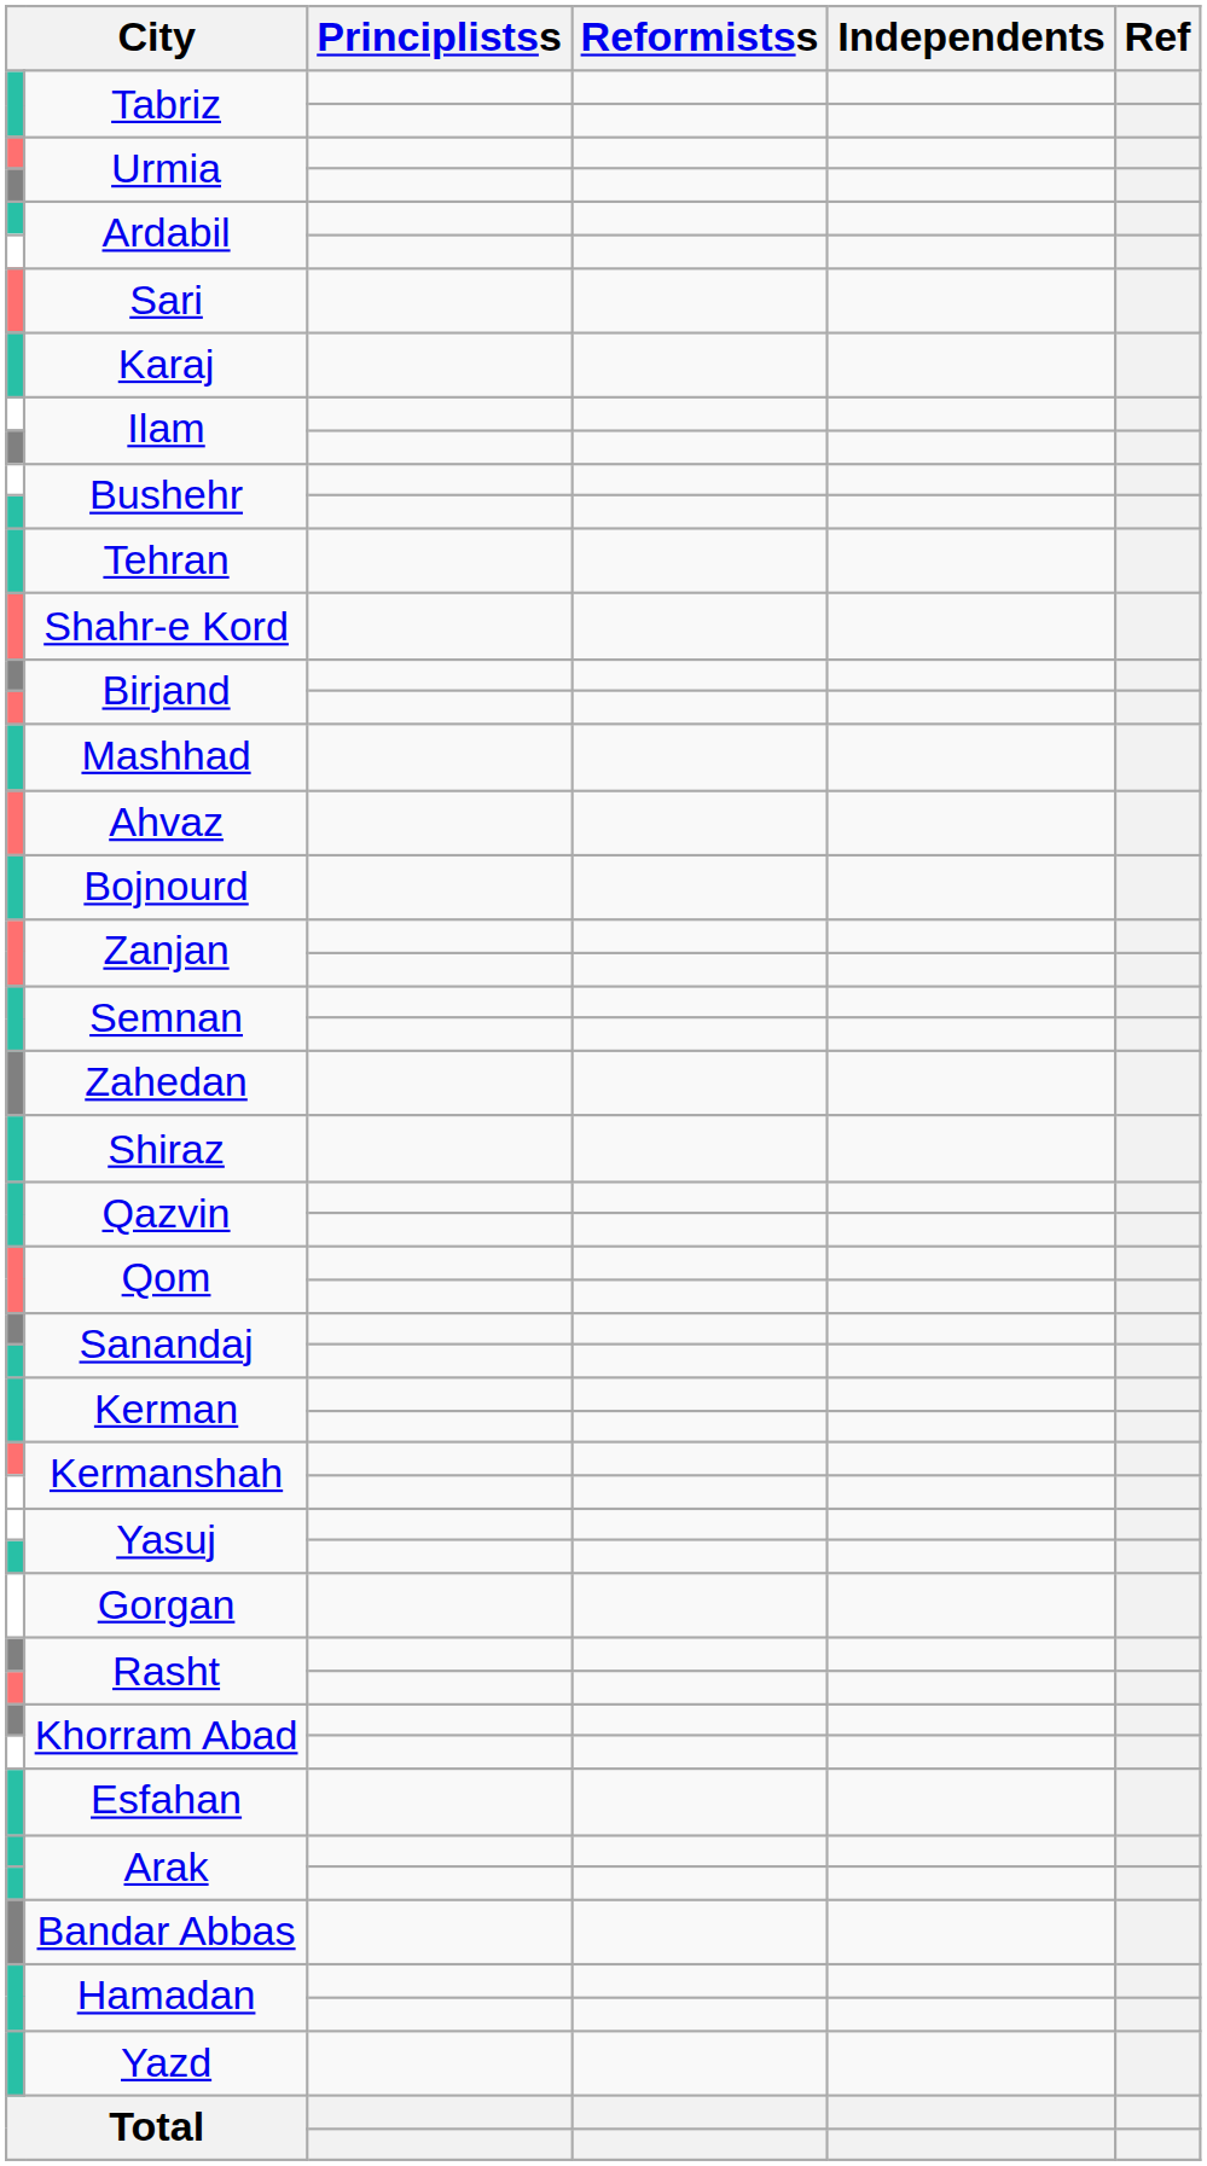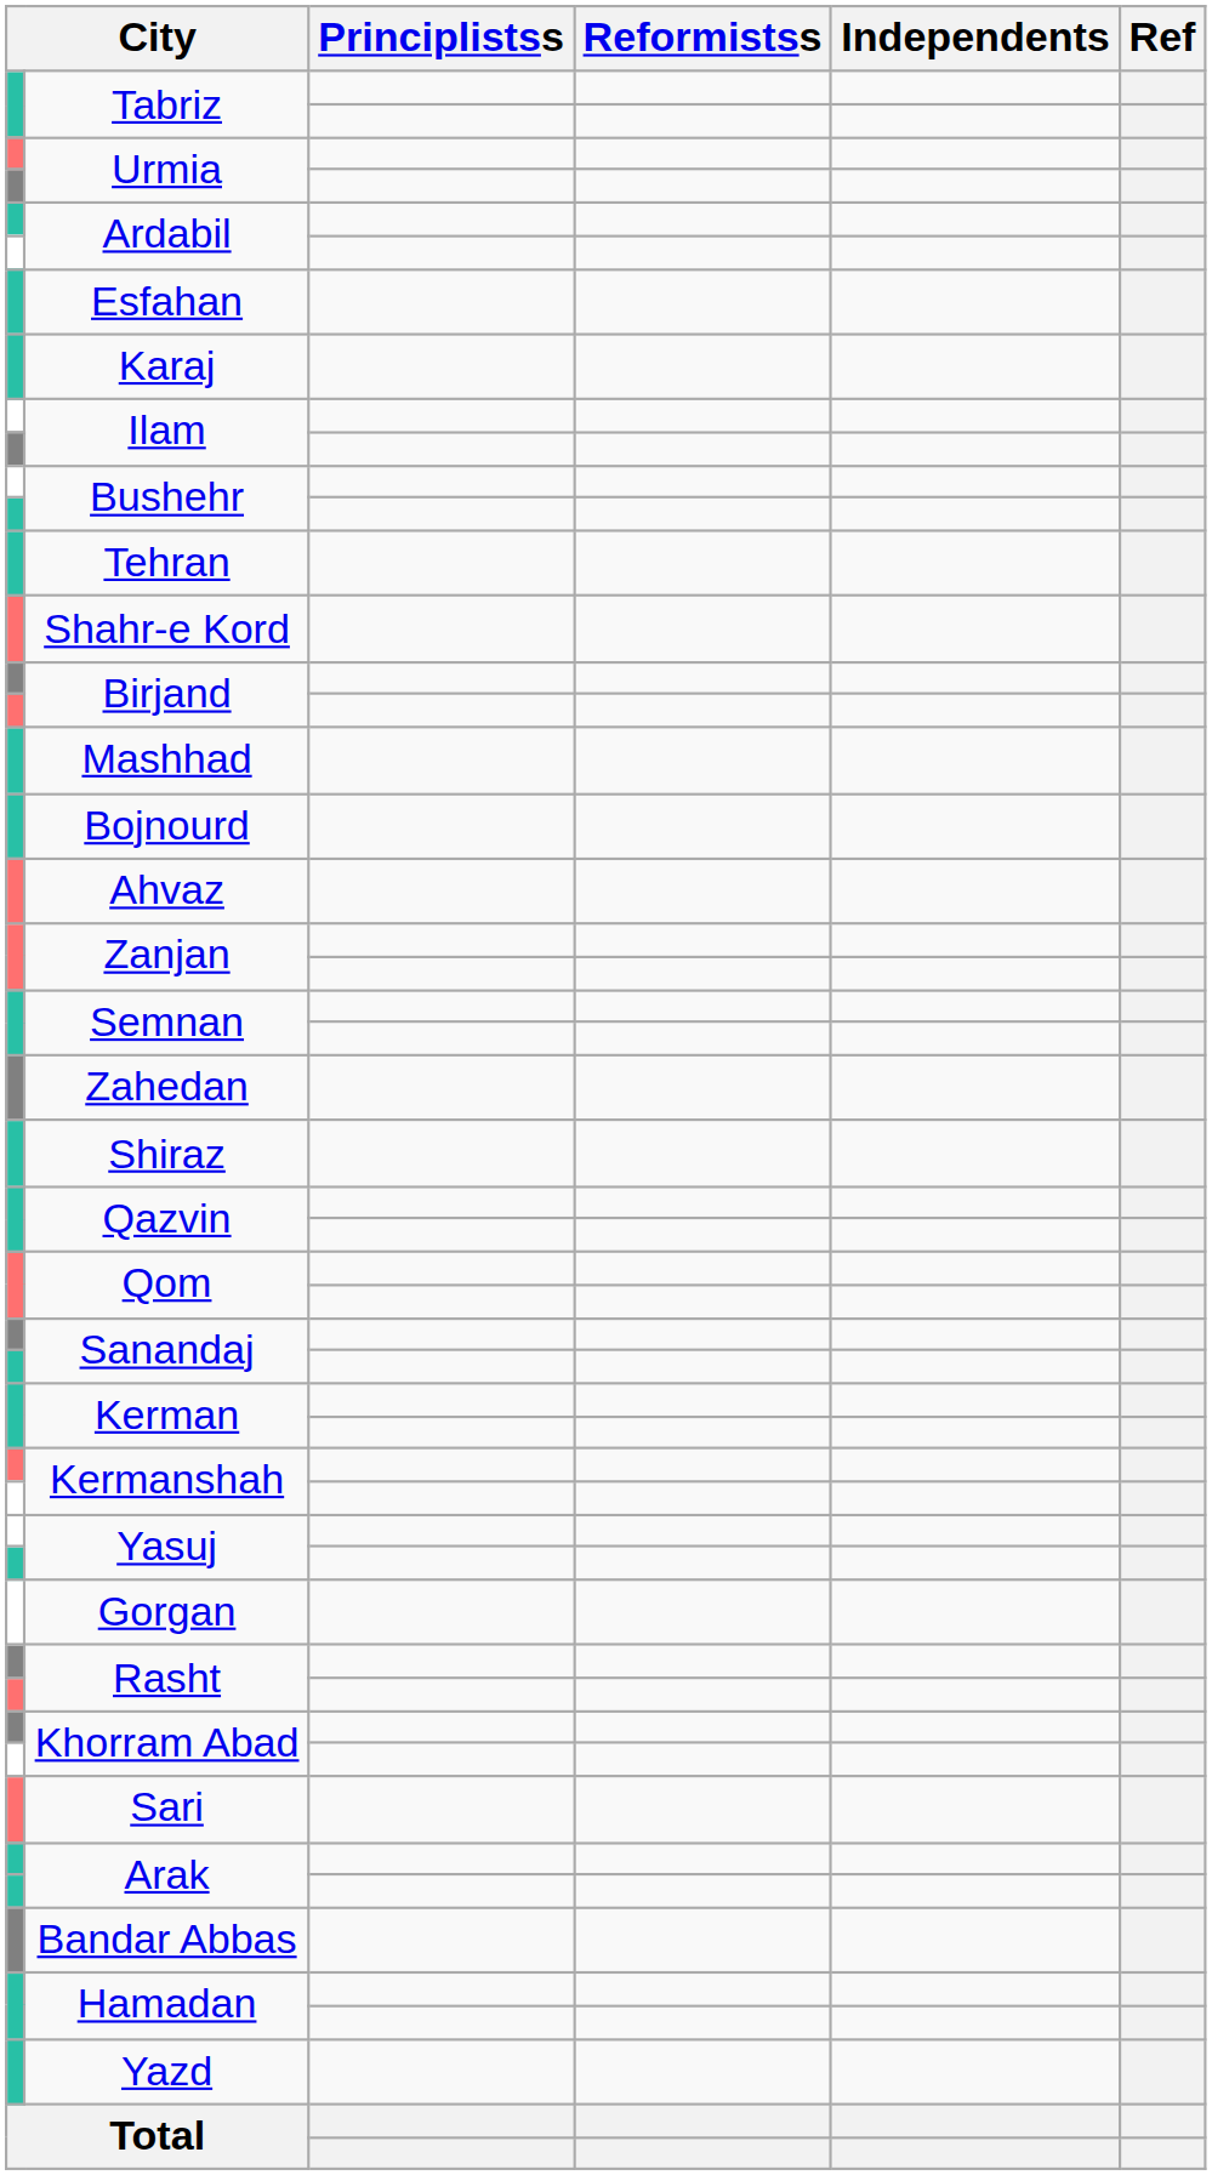 <table class="wikitable" style="text-align:center;">
 <tr>
 <th colspan="2" style="width: 100px;">City</th>
 <th><a href='#'>Principlists</a>s</th>
 <th><a href='#'>Reformists</a>s</th>
 <th>Independents</th>
 <th>Ref</th>
 </tr>
 <tr>
 <td rowspan="2" style="background:#28c0a6;"></td>
 <td rowspan="2"><a href='#'>Tabriz</a></td>
 <td></td>
 <td></td>
 <td></td>
 <th></th>
 </tr>
 <tr>
 <td></td>
 <td></td>
 <td></td>
 <th></th>
 </tr>
 <tr>
 <td style="background:#ff7070;"></td>
 <td rowspan="2"><a href='#'>Urmia</a></td>
 <td></td>
 <td></td>
 <td></td>
 <th></th>
 </tr>
 <tr>
 <td style="background:grey;"></td>
 <td></td>
 <td></td>
 <td></td>
 <th></th>
 </tr>
 <tr>
 <td style="background:#28c0a6;"></td>
 <td rowspan="2"><a href='#'>Ardabil</a></td>
 <td></td>
 <td></td>
 <td></td>
 <th></th>
 </tr>
 <tr>
 <td style="background:#ffffff;"></td>
 <td></td>
 <td></td>
 <td></td>
 <th></th>
 </tr>
 <tr>
-<td style="background:#ff7070;"></td>
-<td><a href='#'>Sari</a></td>
+<td style="background:#28c0a6;"></td>
+<td><a href='#'>Esfahan</a></td>
 <td></td>
 <td></td>
 <td></td>
 <th></th>
 </tr>
 <tr>
 <td style="background:#28c0a6;"></td>
 <td><a href='#'>Karaj</a></td>
 <td></td>
 <td></td>
 <td></td>
 <th></th>
 </tr>
 <tr>
 <td style="background:#ffffff;"></td>
 <td rowspan="2"><a href='#'>Ilam</a></td>
 <td></td>
 <td></td>
 <td></td>
 <th></th>
 </tr>
 <tr>
 <td style="background:gray;"></td>
 <td></td>
 <td></td>
 <td></td>
 <th></th>
 </tr>
 <tr>
 <td style="background:#ffffff;"></td>
 <td rowspan="2"><a href='#'>Bushehr</a></td>
 <td></td>
 <td></td>
 <td></td>
 <th></th>
 </tr>
 <tr>
 <td style="background:#28c0a6;"></td>
 <td></td>
 <td></td>
 <td></td>
 <th></th>
 </tr>
 <tr>
 <td style="background:#28c0a6;"></td>
 <td><a href='#'>Tehran</a></td>
 <td></td>
 <td></td>
 <td></td>
 <th></th>
 </tr>
 <tr>
 <td style="background:#ff7070;"></td>
 <td><a href='#'>Shahr-e Kord</a></td>
 <td></td>
 <td></td>
 <td></td>
 <th></th>
 </tr>
 <tr>
 <td style="background:gray;"></td>
 <td rowspan="2"><a href='#'>Birjand</a></td>
 <td></td>
 <td></td>
 <td></td>
 <th></th>
 </tr>
 <tr>
 <td style="background:#ff7070;"></td>
 <td></td>
 <td></td>
 <td></td>
 <th></th>
 </tr>
 <tr>
 <td style="background:#28c0a6;"></td>
 <td><a href='#'>Mashhad</a></td>
 <td></td>
 <td></td>
 <td></td>
 <th></th>
 </tr>
 <tr>
-<td style="background:#ff7070;"></td>
-<td><a href='#'>Ahvaz</a></td>
+<td style="background:#28c0a6;"></td>
+<td><a href='#'>Bojnourd</a></td>
 <td></td>
 <td></td>
 <td></td>
 <th></th>
 </tr>
 <tr>
-<td style="background:#28c0a6;"></td>
-<td><a href='#'>Bojnourd</a></td>
+<td style="background:#ff7070;"></td>
+<td><a href='#'>Ahvaz</a></td>
 <td></td>
 <td></td>
 <td></td>
 <th></th>
 </tr>
 <tr>
 <td rowspan="2" style="background:#ff7070;"></td>
 <td rowspan="2"><a href='#'>Zanjan</a></td>
 <td></td>
 <td></td>
 <td></td>
 <th></th>
 </tr>
 <tr>
 <td></td>
 <td></td>
 <td></td>
 <th></th>
 </tr>
 <tr>
 <td rowspan="2" style="background:#28c0a6;"></td>
 <td rowspan="2"><a href='#'>Semnan</a></td>
 <td></td>
 <td></td>
 <td></td>
 <th></th>
 </tr>
 <tr>
 <td></td>
 <td></td>
 <td></td>
 <th></th>
 </tr>
 <tr>
 <td style="background:gray;"></td>
 <td><a href='#'>Zahedan</a></td>
 <td></td>
 <td></td>
 <td></td>
 <th></th>
 </tr>
 <tr>
 <td style="background:#28c0a6;"></td>
 <td><a href='#'>Shiraz</a></td>
 <td></td>
 <td></td>
 <td></td>
 <th></th>
 </tr>
 <tr>
 <td rowspan="2" style="background:#28c0a6;"></td>
 <td rowspan="2"><a href='#'>Qazvin</a></td>
 <td></td>
 <td></td>
 <td></td>
 <th></th>
 </tr>
 <tr>
 <td></td>
 <td></td>
 <td></td>
 <th></th>
 </tr>
 <tr>
 <td rowspan="2" style="background:#ff7070;"></td>
 <td rowspan="2"><a href='#'>Qom</a></td>
 <td></td>
 <td></td>
 <td></td>
 <th></th>
 </tr>
 <tr>
 <td></td>
 <td></td>
 <td></td>
 <th></th>
 </tr>
 <tr>
 <td style="background:gray;"></td>
 <td rowspan="2"><a href='#'>Sanandaj</a></td>
 <td></td>
 <td></td>
 <td></td>
 <th></th>
 </tr>
 <tr>
 <td style="background:#28c0a6;"></td>
 <td></td>
 <td></td>
 <td></td>
 <th></th>
 </tr>
 <tr>
 <td rowspan="2" style="background:#28c0a6;"></td>
 <td rowspan="2"><a href='#'>Kerman</a></td>
 <td></td>
 <td></td>
 <td></td>
 <th></th>
 </tr>
 <tr>
 <td></td>
 <td></td>
 <td></td>
 <th></th>
 </tr>
 <tr>
 <td style="background:#ff7070;"></td>
 <td rowspan="2"><a href='#'>Kermanshah</a></td>
 <td></td>
 <td></td>
 <td></td>
 <th></th>
 </tr>
 <tr>
 <td style="background:#ffffff;"></td>
 <td></td>
 <td></td>
 <td></td>
 <th></th>
 </tr>
 <tr>
 <td style="background:#ffffff;"></td>
 <td rowspan="2"><a href='#'>Yasuj</a></td>
 <td></td>
 <td></td>
 <td></td>
 <th></th>
 </tr>
 <tr>
 <td style="background:#28c0a6;"></td>
 <td></td>
 <td></td>
 <td></td>
 <th></th>
 </tr>
 <tr>
 <td style="background:#ffffff;"></td>
 <td><a href='#'>Gorgan</a></td>
 <td></td>
 <td></td>
 <td></td>
 <th></th>
 </tr>
 <tr>
 <td style="background:gray;"></td>
 <td rowspan="2"><a href='#'>Rasht</a></td>
 <td></td>
 <td></td>
 <td></td>
 <th></th>
 </tr>
 <tr>
 <td style="background:#ff7070;"></td>
 <td></td>
 <td></td>
 <td></td>
 <th></th>
 </tr>
 <tr>
 <td style="background:gray;"></td>
 <td rowspan="2"><a href='#'>Khorram Abad</a></td>
 <td></td>
 <td></td>
 <td></td>
 <th></th>
 </tr>
 <tr>
 <td style="background:#ffffff;"></td>
 <td></td>
 <td></td>
 <td></td>
 <th></th>
 </tr>
 <tr>
-<td style="background:#28c0a6;"></td>
-<td><a href='#'>Esfahan</a></td>
+<td style="background:#ff7070;"></td>
+<td><a href='#'>Sari</a></td>
 <td></td>
 <td></td>
 <td></td>
 <th></th>
 </tr>
 <tr>
 <td style="background:#28c0a6;"></td>
 <td rowspan="2"><a href='#'>Arak</a></td>
 <td></td>
 <td></td>
 <td></td>
 <th></th>
 </tr>
 <tr>
 <td style="background:#28c0a6;"></td>
 <td></td>
 <td></td>
 <td></td>
 <th></th>
 </tr>
 <tr>
 <td style="background:gray;"></td>
 <td><a href='#'>Bandar Abbas</a></td>
 <td></td>
 <td></td>
 <td></td>
 <th></th>
 </tr>
 <tr>
 <td rowspan="2" style="background:#28c0a6;"></td>
 <td rowspan="2"><a href='#'>Hamadan</a></td>
 <td></td>
 <td></td>
 <td></td>
 <th></th>
 </tr>
 <tr>
 <td></td>
 <td></td>
 <td></td>
 <th></th>
 </tr>
 <tr>
 <td style="background:#28c0a6;"></td>
 <td><a href='#'>Yazd</a></td>
 <td></td>
 <td></td>
 <td></td>
 <th></th>
 </tr>
 <tr>
 <th colspan="2" rowspan="2">Total</th>
 <th></th>
 <th></th>
 <th></th>
 <th></th>
 </tr>
 <tr>
 <th></th>
 <th></th>
 <th></th>
 <th></th>
 </tr>
 </table>
